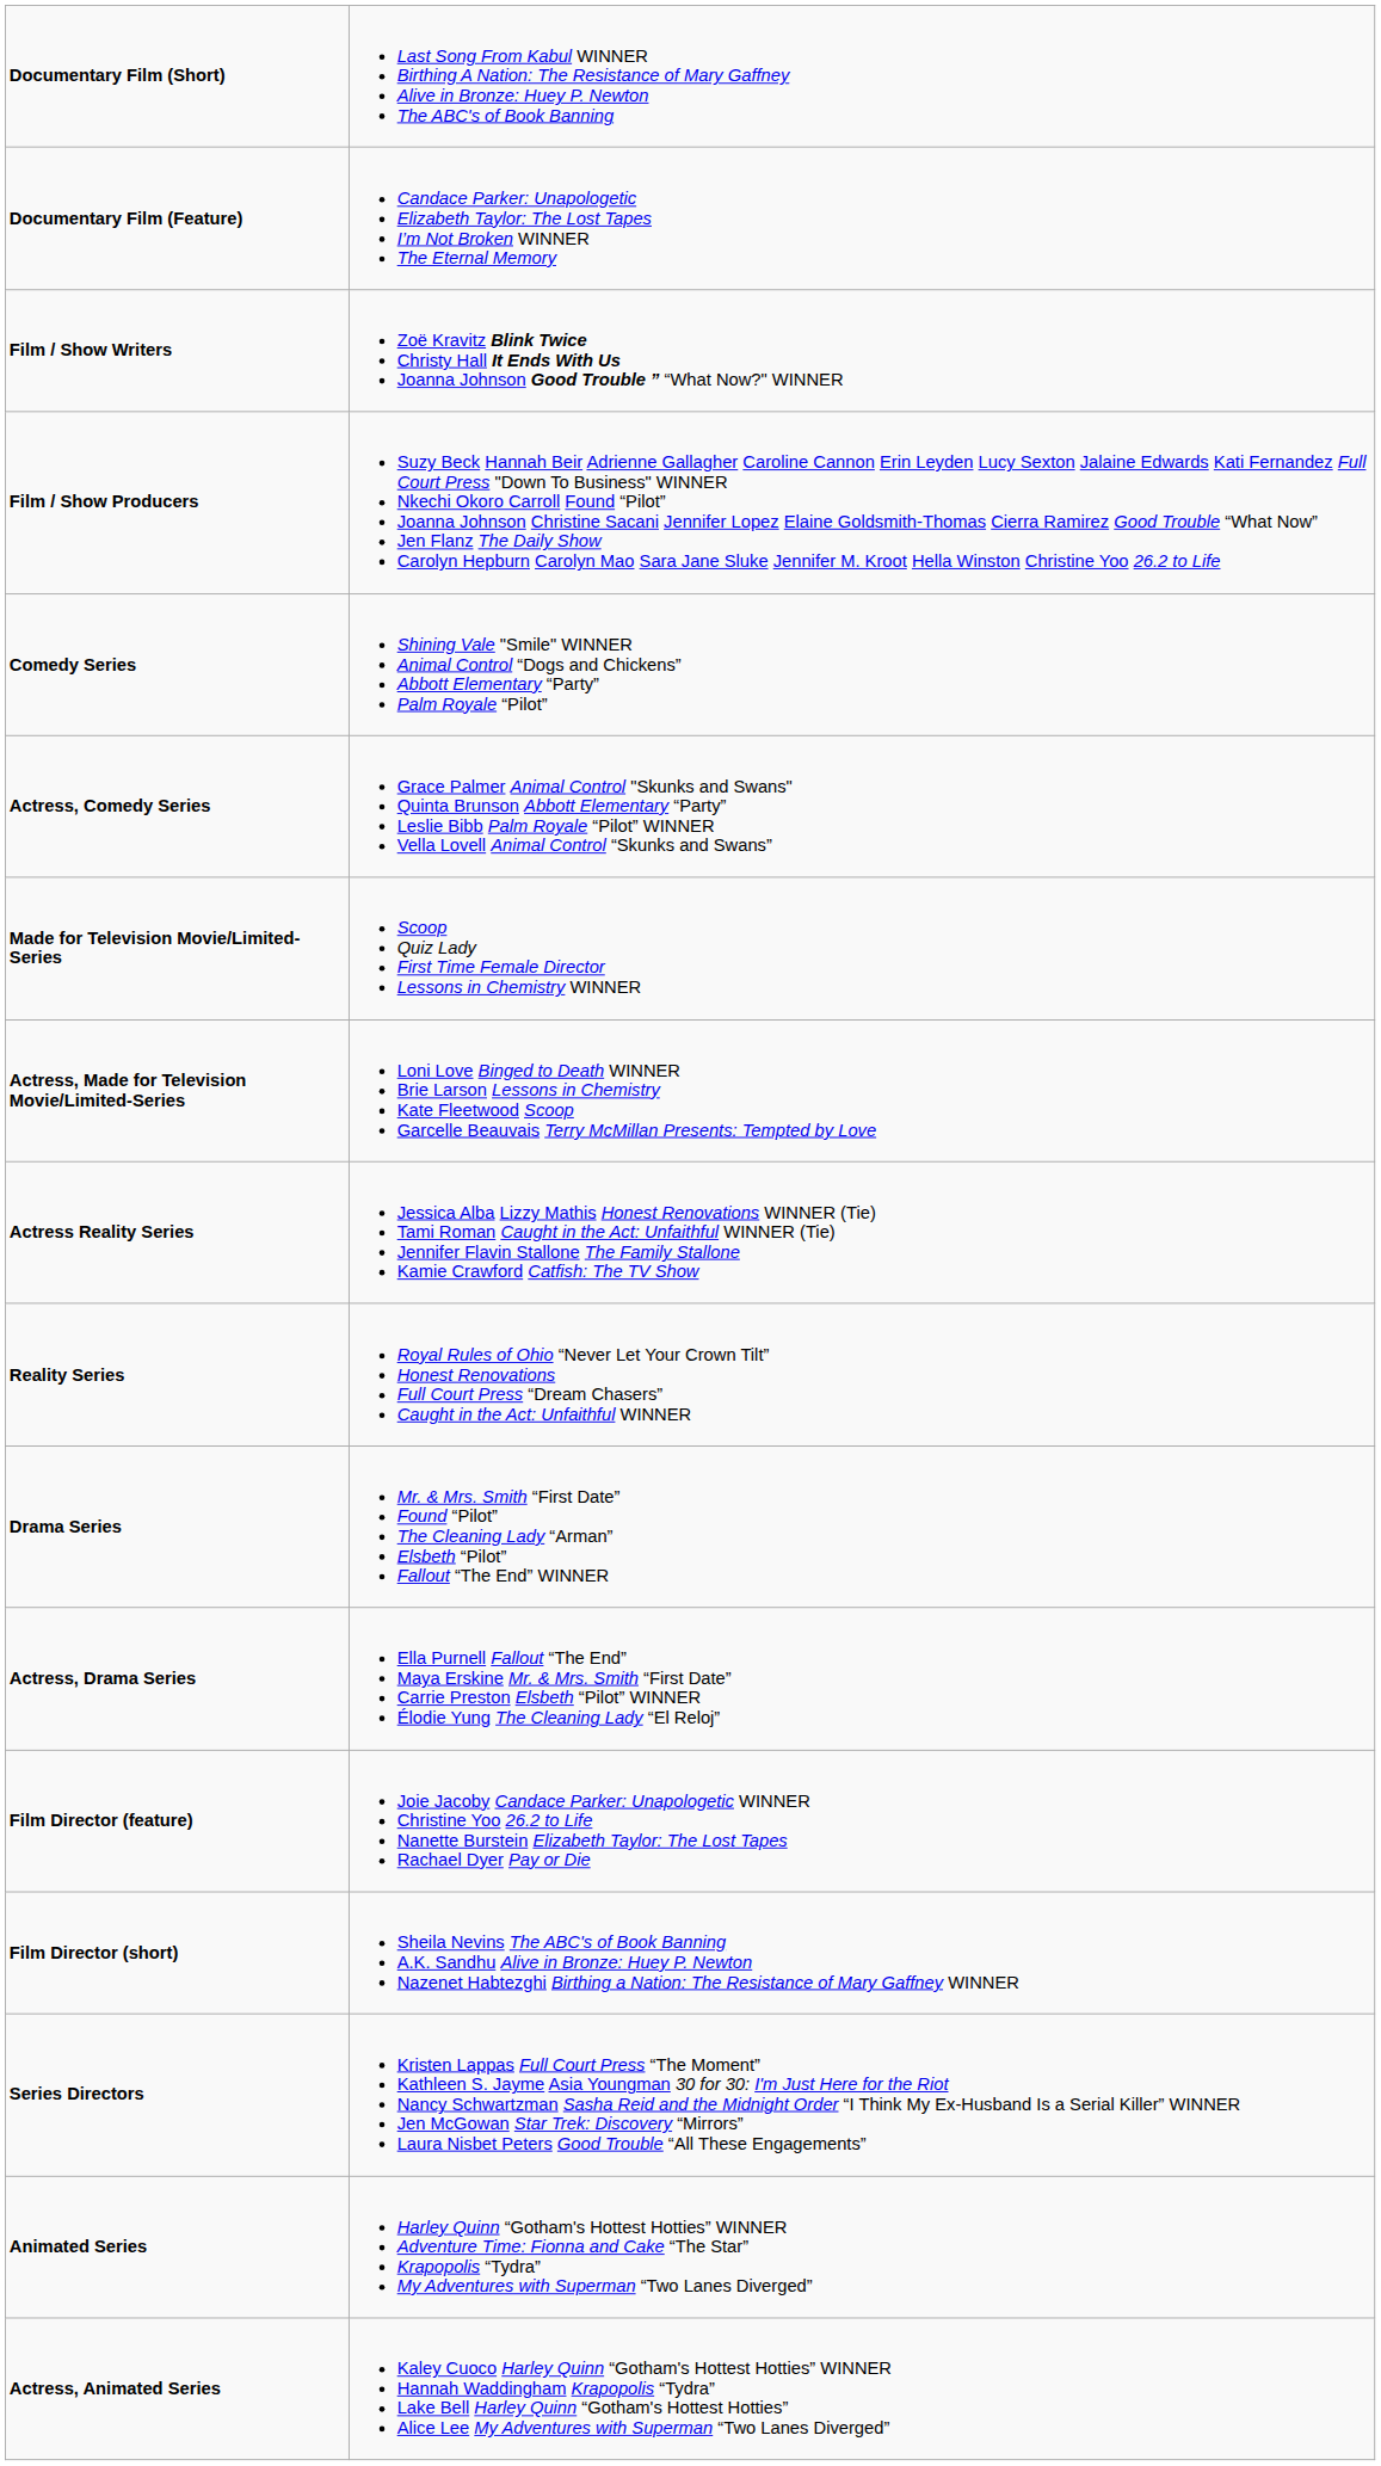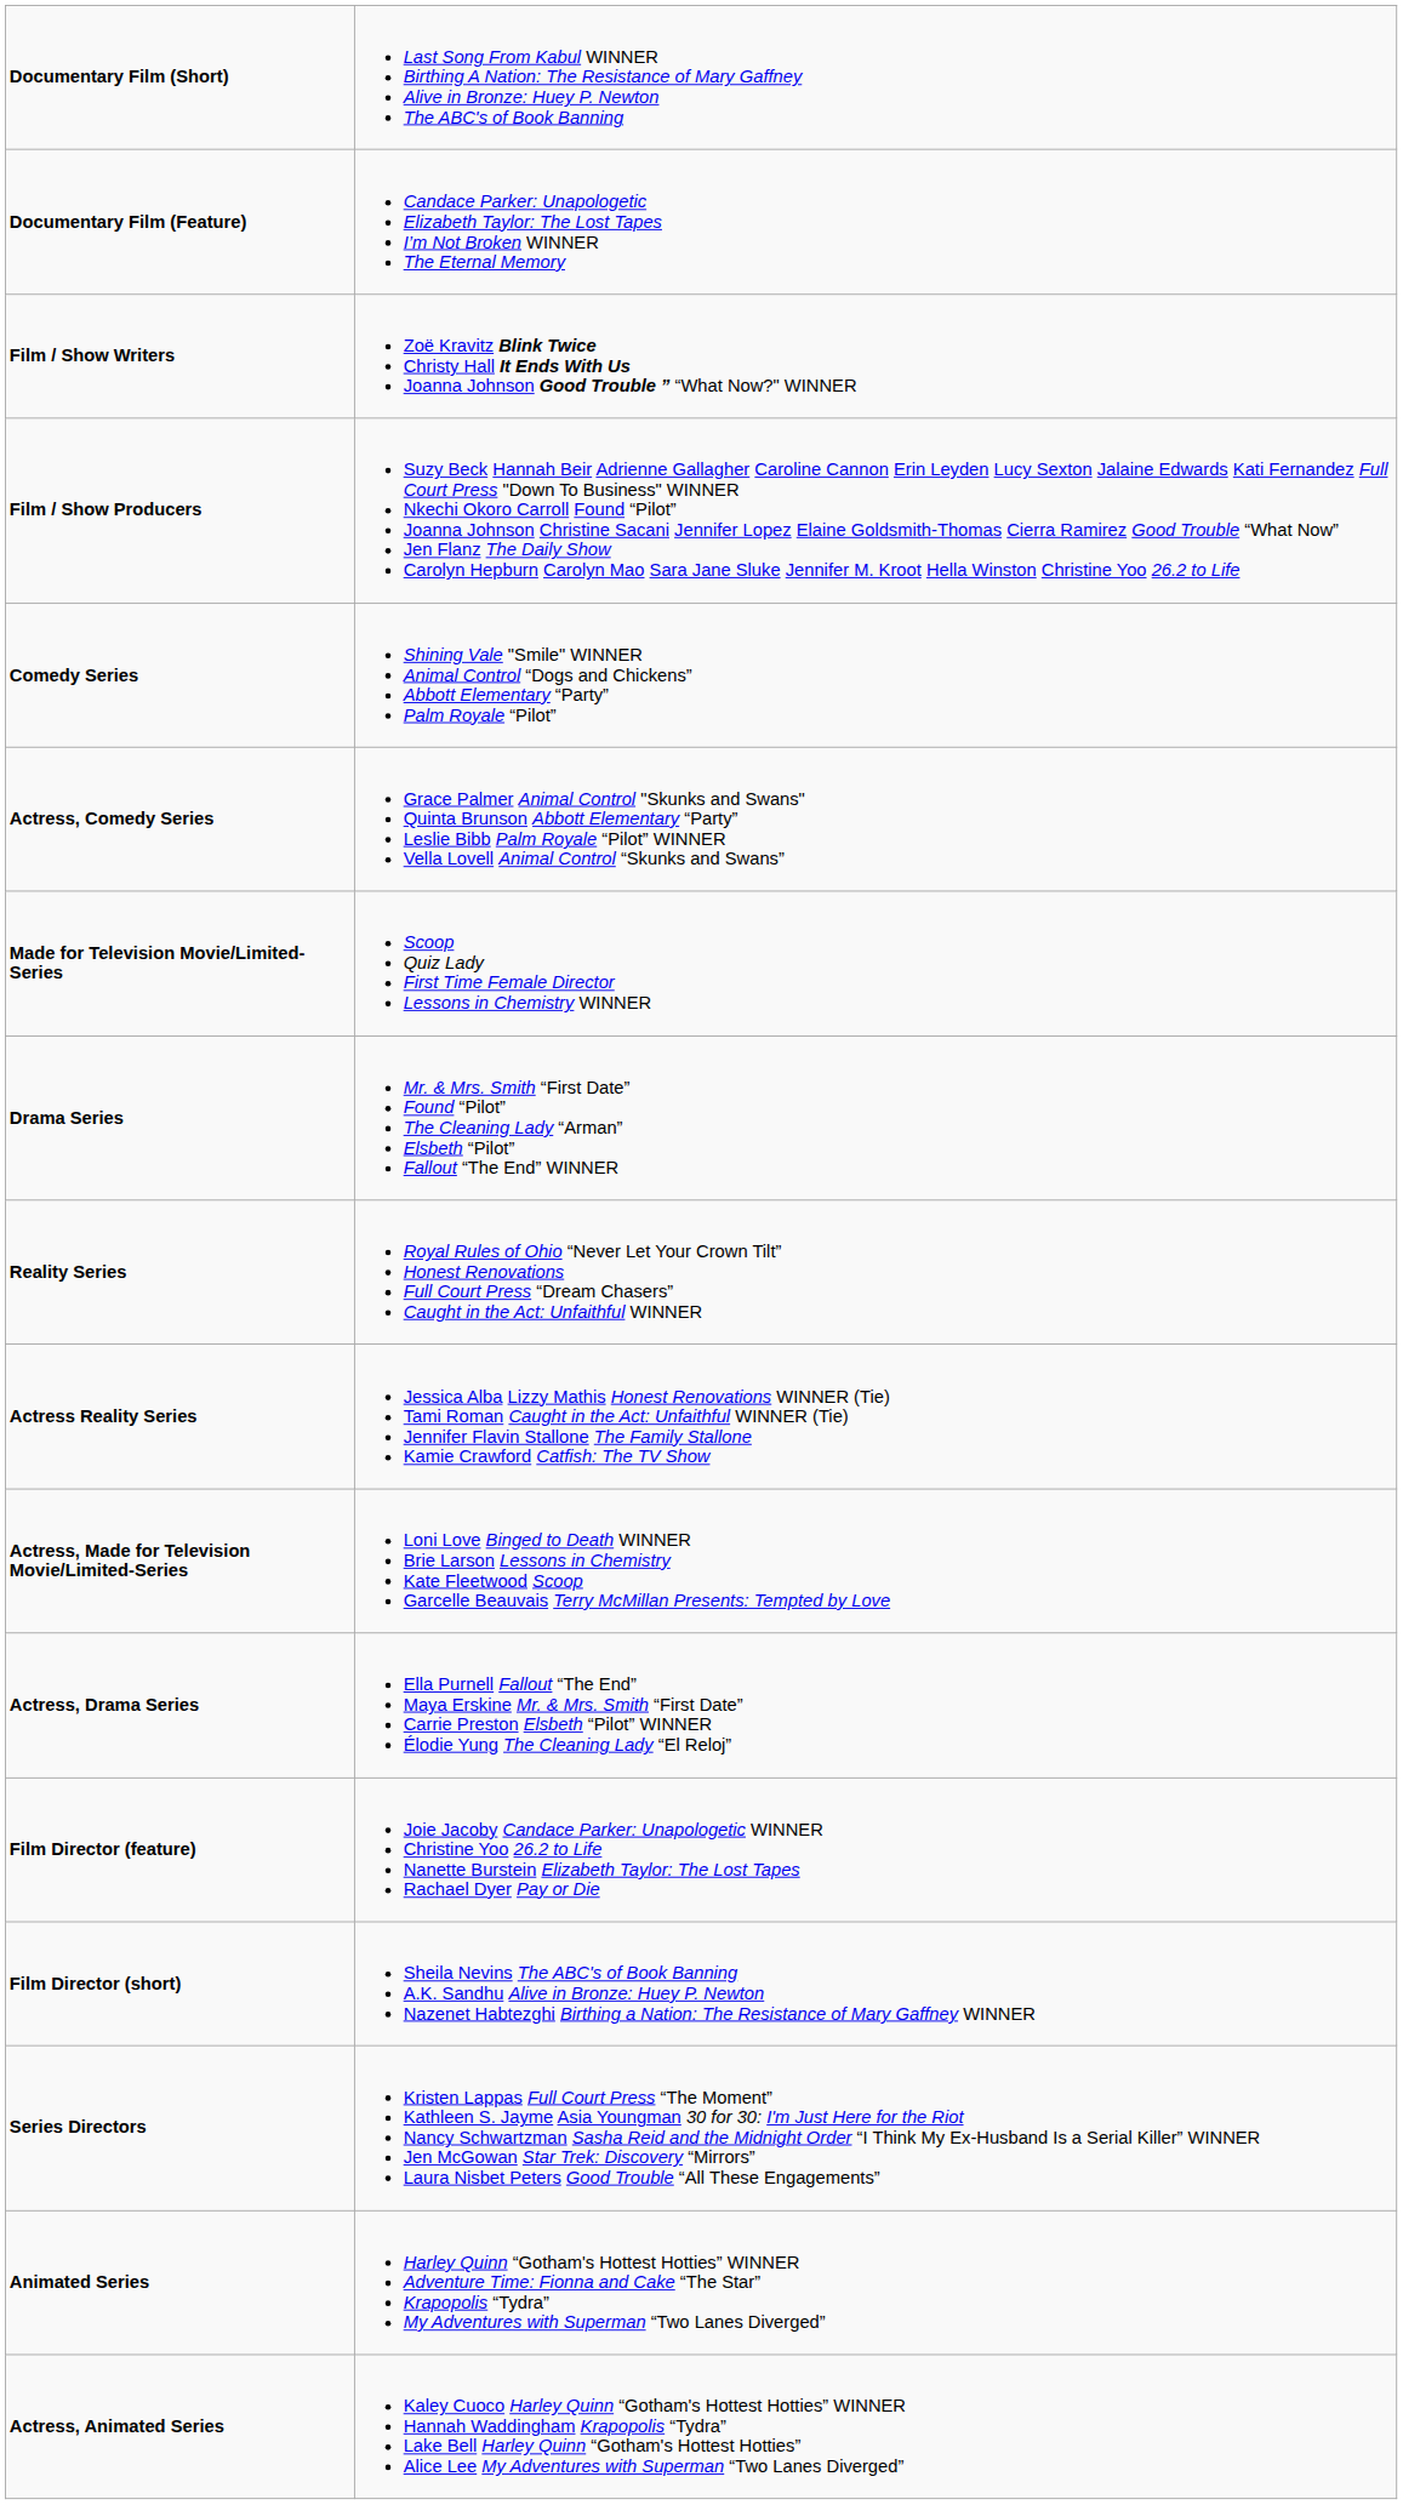 <table class="wikitable"1>
 <tr>
 <td><strong>Documentary Film (Short)</strong></td>
 <td><br><ul><li><em><a href='#'>Last Song From Kabul</a></em> WINNER</li><li><em><a href='#'>Birthing A Nation: The Resistance of Mary Gaffney</a></em></li><li><em><a href='#'>Alive in Bronze: Huey P. Newton</a></em></li><li><em><a href='#'>The ABC's of Book Banning</a></em></li></ul></td>
 </tr>
 <tr>
 <td><strong>Documentary Film (Feature)</strong></td>
 <td><br><ul><li><em><a href='#'>Candace Parker: Unapologetic</a></em></li><li><em><a href='#'>Elizabeth Taylor: The Lost Tapes</a></em></li><li><em><a href='#'>I’m Not Broken</a></em> WINNER</li><li><em><a href='#'>The Eternal Memory</a></em></li></ul></td>
 </tr>
 <tr>
 <td><strong>Film / Show Writers</strong></td>
 <td><br><ul><li><a href='#'>Zoë Kravitz</a> <strong><em>Blink Twice</em></strong></li><li><a href='#'>Christy Hall</a> <strong><em>It Ends With Us</em></strong></li><li><a href='#'>Joanna Johnson</a> <strong><em> Good Trouble ”</em></strong> “What Now?" WINNER</li></ul></td>
 </tr>
 <tr>
 <td><strong>Film / Show Producers</strong></td>
 <td><br><ul><li><a href='#'>Suzy Beck</a> <a href='#'>Hannah Beir</a> <a href='#'>Adrienne Gallagher</a> <a href='#'>Caroline Cannon</a> <a href='#'>Erin Leyden</a> <a href='#'>Lucy Sexton</a> <a href='#'>Jalaine Edwards</a> <a href='#'>Kati Fernandez</a> <em><a href='#'>Full Court Press</a></em> "Down To Business"  WINNER</li><li><a href='#'>Nkechi Okoro Carroll</a> <a href='#'>Found</a> “Pilot”</li><li><a href='#'>Joanna Johnson</a> <a href='#'>Christine Sacani</a> <a href='#'>Jennifer Lopez</a> <a href='#'>Elaine Goldsmith-Thomas</a> <a href='#'>Cierra Ramirez</a> <em><a href='#'>Good Trouble</a></em> “What Now”</li><li><a href='#'>Jen Flanz</a> <em><a href='#'>The Daily Show</a></em></li><li><a href='#'>Carolyn Hepburn</a> <a href='#'>Carolyn Mao</a> <a href='#'>Sara Jane Sluke</a> <a href='#'>Jennifer M. Kroot</a> <a href='#'>Hella Winston</a> <a href='#'>Christine Yoo</a> <em><a href='#'>26.2 to Life</a></em></li></ul></td>
 </tr>
 <tr>
 <td><strong>Comedy Series</strong></td>
 <td><br><ul><li><em><a href='#'>Shining Vale</a></em> "Smile" WINNER</li><li><em><a href='#'>Animal Control</a></em> “Dogs and Chickens”</li><li><em><a href='#'>Abbott Elementary</a></em> “Party”</li><li><em><a href='#'>Palm Royale</a></em> “Pilot”</li></ul></td>
 </tr>
 <tr>
 <td><strong>Actress, Comedy Series</strong></td>
 <td><br><ul><li><a href='#'>Grace Palmer</a> <em><a href='#'>Animal Control</a></em> "Skunks and Swans"</li><li><a href='#'>Quinta Brunson</a> <em><a href='#'>Abbott Elementary</a></em> “Party”</li><li><a href='#'>Leslie Bibb</a> <em><a href='#'>Palm Royale</a></em> “Pilot” WINNER</li><li><a href='#'>Vella Lovell</a> <em><a href='#'>Animal Control</a></em> “Skunks and Swans”</li></ul></td>
 </tr>
 <tr>
 <td><strong>Made for Television Movie/Limited-Series</strong></td>
 <td><br><ul><li><em><a href='#'>Scoop</a></em></li><li><em>Quiz Lady</em></li><li><em><a href='#'>First Time Female Director</a></em></li><li><em><a href='#'>Lessons in Chemistry</a></em> WINNER</li></ul></td>
 </tr>
 <tr>
-<td><strong>Actress, Made for Television Movie/Limited-Series</strong></td>
-<td><br><ul><li><a href='#'>Loni Love</a> <em><a href='#'>Binged to Death</a></em> WINNER</li><li><a href='#'>Brie Larson</a> <em><a href='#'>Lessons in Chemistry</a></em></li><li><a href='#'>Kate Fleetwood</a> <em><a href='#'>Scoop</a></em></li><li><a href='#'>Garcelle Beauvais</a> <em><a href='#'>Terry McMillan Presents: Tempted by Love</a></em></li></ul></td>
+<td><strong>Drama Series</strong></td>
+<td><br><ul><li><em><a href='#'>Mr. & Mrs. Smith</a></em> “First Date”</li><li><em><a href='#'>Found</a></em> “Pilot”</li><li><em><a href='#'>The Cleaning Lady</a></em> “Arman”</li><li><em><a href='#'>Elsbeth</a></em> “Pilot”</li><li><em><a href='#'>Fallout</a></em> “The End” WINNER</li></ul></td>
+</tr>
+<tr>
+<td><strong>Reality Series</strong></td>
+<td><br><ul><li><em><a href='#'>Royal Rules of Ohio</a></em> “Never Let Your Crown Tilt”</li><li><em><a href='#'>Honest Renovations</a></em></li><li><em><a href='#'>Full Court Press</a></em> “Dream Chasers”</li><li><em><a href='#'>Caught in the Act: Unfaithful</a></em> WINNER</li></ul></td>
 </tr>
 <tr>
 <td><strong>Actress Reality Series</strong></td>
 <td><br><ul><li><a href='#'>Jessica Alba</a> <a href='#'>Lizzy Mathis</a> <em><a href='#'>Honest Renovations</a></em> WINNER (Tie)</li><li><a href='#'>Tami Roman</a> <em><a href='#'>Caught in the Act: Unfaithful</a></em> WINNER (Tie)</li><li><a href='#'>Jennifer Flavin Stallone</a> <em><a href='#'>The Family Stallone</a></em></li><li><a href='#'>Kamie Crawford</a> <em><a href='#'>Catfish: The TV Show</a></em></li></ul></td>
 </tr>
 <tr>
-<td><strong>Reality Series</strong></td>
-<td><br><ul><li><em><a href='#'>Royal Rules of Ohio</a></em> “Never Let Your Crown Tilt”</li><li><em><a href='#'>Honest Renovations</a></em></li><li><em><a href='#'>Full Court Press</a></em> “Dream Chasers”</li><li><em><a href='#'>Caught in the Act: Unfaithful</a></em> WINNER</li></ul></td>
-</tr>
-<tr>
-<td><strong>Drama Series</strong></td>
-<td><br><ul><li><em><a href='#'>Mr. & Mrs. Smith</a></em> “First Date”</li><li><em><a href='#'>Found</a></em> “Pilot”</li><li><em><a href='#'>The Cleaning Lady</a></em> “Arman”</li><li><em><a href='#'>Elsbeth</a></em> “Pilot”</li><li><em><a href='#'>Fallout</a></em> “The End” WINNER</li></ul></td>
+<td><strong>Actress, Made for Television Movie/Limited-Series</strong></td>
+<td><br><ul><li><a href='#'>Loni Love</a> <em><a href='#'>Binged to Death</a></em> WINNER</li><li><a href='#'>Brie Larson</a> <em><a href='#'>Lessons in Chemistry</a></em></li><li><a href='#'>Kate Fleetwood</a> <em><a href='#'>Scoop</a></em></li><li><a href='#'>Garcelle Beauvais</a> <em><a href='#'>Terry McMillan Presents: Tempted by Love</a></em></li></ul></td>
 </tr>
 <tr>
 <td><strong>Actress, Drama Series</strong></td>
 <td><br><ul><li><a href='#'>Ella Purnell</a> <em><a href='#'>Fallout</a></em> “The End”</li><li><a href='#'>Maya Erskine</a> <em><a href='#'>Mr. & Mrs. Smith</a></em> “First Date”</li><li><a href='#'>Carrie Preston</a> <em><a href='#'>Elsbeth</a></em> “Pilot”  WINNER</li><li><a href='#'>Élodie Yung</a> <em><a href='#'>The Cleaning Lady</a></em> “El Reloj”</li></ul></td>
 </tr>
 <tr>
 <td><strong>Film Director (feature)</strong></td>
 <td><br><ul><li><a href='#'>Joie Jacoby</a> <em><a href='#'>Candace Parker: Unapologetic</a></em> WINNER</li><li><a href='#'>Christine Yoo</a> <em><a href='#'>26.2 to Life</a></em></li><li><a href='#'>Nanette Burstein</a> <em><a href='#'>Elizabeth Taylor: The Lost Tapes</a></em></li><li><a href='#'>Rachael Dyer</a> <em><a href='#'>Pay or Die</a></em></li></ul></td>
 </tr>
 <tr>
 <td><strong>Film Director (short)</strong></td>
 <td><br><ul><li><a href='#'>Sheila Nevins</a> <em><a href='#'>The ABC's of Book Banning</a></em></li><li><a href='#'>A.K. Sandhu</a> <em><a href='#'>Alive in Bronze: Huey P. Newton</a></em></li><li><a href='#'>Nazenet Habtezghi</a> <em><a href='#'>Birthing a Nation: The Resistance of Mary Gaffney</a></em> WINNER</li></ul></td>
 </tr>
 <tr>
 <td><strong>Series Directors</strong></td>
 <td><br><ul><li><a href='#'>Kristen Lappas</a> <em><a href='#'>Full Court Press</a></em> “The Moment”</li><li><a href='#'>Kathleen S. Jayme</a> <a href='#'>Asia Youngman</a> <em>30 for 30: <a href='#'>I'm Just Here for the Riot</a></em></li><li><a href='#'>Nancy Schwartzman</a> <em><a href='#'>Sasha Reid and the Midnight Order</a></em> “I Think My Ex-Husband Is a Serial Killer” WINNER</li><li><a href='#'>Jen McGowan</a> <em><a href='#'>Star Trek: Discovery</a></em> “Mirrors”</li><li><a href='#'>Laura Nisbet Peters</a> <em><a href='#'>Good Trouble</a></em> “All These Engagements”</li></ul></td>
 </tr>
 <tr>
 <td><strong>Animated Series</strong></td>
 <td><br><ul><li><em><a href='#'>Harley Quinn</a></em> “Gotham's Hottest Hotties” WINNER</li><li><em><a href='#'>Adventure Time: Fionna and Cake</a></em> “The Star”</li><li><em><a href='#'>Krapopolis</a></em> “Tydra”</li><li><em><a href='#'>My Adventures with Superman</a></em> “Two Lanes Diverged”</li></ul></td>
 </tr>
 <tr>
 <td><strong>Actress, Animated Series</strong></td>
 <td><br><ul><li><a href='#'>Kaley Cuoco</a> <em><a href='#'>Harley Quinn</a></em> “Gotham's Hottest Hotties” WINNER</li><li><a href='#'>Hannah Waddingham</a> <em><a href='#'>Krapopolis</a></em> “Tydra”</li><li><a href='#'>Lake Bell</a> <em><a href='#'>Harley Quinn</a></em> “Gotham's Hottest Hotties”</li><li><a href='#'>Alice Lee</a> <em><a href='#'>My Adventures with Superman</a></em> “Two Lanes Diverged”</li></ul></td>
 </tr>
 </table>
